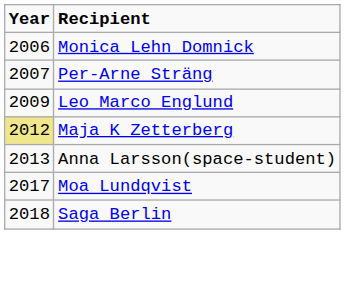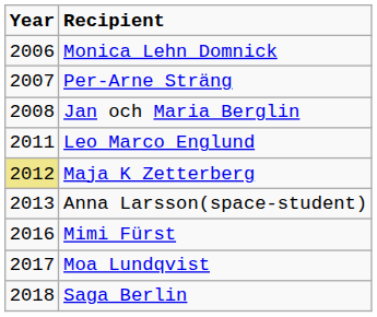 <table class="wikitable sortable">
 <tr>
 <td><strong>Year</strong></td>
 <td><strong>Recipient</strong></td>
 </tr>
 <tr>
 <td>2006</td>
 <td><a href='#'>Monica Lehn Domnick</a></td>
 </tr>
 <tr>
 <td>2007</td>
 <td><a href='#'>Per-Arne Sträng</a></td>
 </tr>
 <tr>
-<td>2009</td>
+<td>2008</td>
+<td><a href='#'>Jan</a> och <a href='#'>Maria Berglin</a></td>
+</tr>
+<tr>
+<td>2011</td>
 <td><a href='#'>Leo Marco Englund</a></td>
 </tr>
 <tr>
 <td style="background: khaki;">2012</td>
 <td><a href='#'>Maja K Zetterberg</a></td>
 </tr>
 <tr>
 <td>2013</td>
 <td>Anna Larsson(space-student)</td>
 </tr>
 <tr>
+<td>2016</td>
+<td><a href='#'>Mimi Fürst</a></td>
+</tr>
+<tr>
 <td>2017</td>
 <td><a href='#'>Moa Lundqvist</a></td>
 </tr>
 <tr>
 <td>2018</td>
 <td><a href='#'>Saga Berlin</a></td>
 </tr>
 </table>
